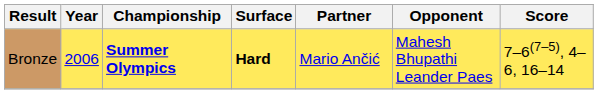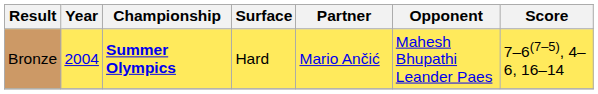 <table class="sortable wikitable">
 <tr>
 <th style="width:40px">Result</th>
 <th>Year</th>
 <th style="width:150px">Championship</th>
 <th style="width:55px">Surface</th>
 <th style="width:150px">Partner</th>
 <th style="width:150px">Opponent</th>
 <th style="width:160px" class="unsortable">Score</th>
 </tr>
 <tr bgcolor=FFEA5C>
 <td bgcolor="cc9966">Bronze</td>
-<td><a href='#'>2006</a></td>
+<td><a href='#'>2004</a></td>
 <td><strong><a href='#'>Summer Olympics</a></strong></td>
-<td><strong>Hard</strong></td>
+<td>Hard</td>
 <td> <a href='#'>Mario Ančić</a></td>
 <td> <a href='#'>Mahesh Bhupathi</a><br> <a href='#'>Leander Paes</a></td>
 <td>7–6<sup>(7–5)</sup>, 4–6, 16–14</td>
 </tr>
 <tr>
 </tr>
 </table>
